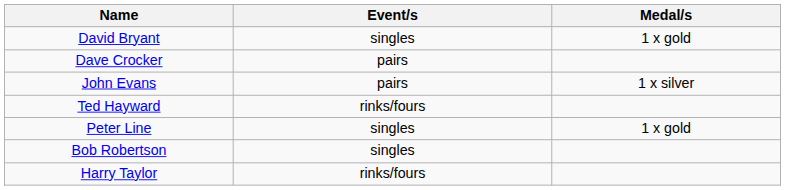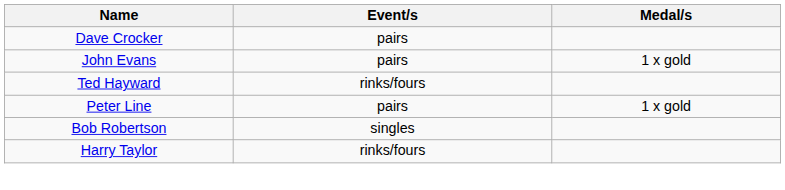 <table class="wikitable" style="text-align: center">
 <tr>
 <th width=250>Name</th>
 <th width=350>Event/s</th>
 <th width=250>Medal/s</th>
-</tr>
-<tr>
-<td><a href='#'>David Bryant</a></td>
-<td>singles</td>
-<td>1 x gold</td>
 </tr>
 <tr>
 <td><a href='#'>Dave Crocker</a></td>
 <td>pairs</td>
 <td></td>
 </tr>
 <tr>
 <td><a href='#'>John Evans</a></td>
 <td>pairs</td>
-<td>1 x silver</td>
+<td>1 x gold</td>
 </tr>
 <tr>
 <td><a href='#'>Ted Hayward</a></td>
 <td>rinks/fours</td>
 <td></td>
 </tr>
 <tr>
 <td><a href='#'>Peter Line</a></td>
-<td>singles</td>
+<td>pairs</td>
 <td>1 x gold</td>
 </tr>
 <tr>
 <td><a href='#'>Bob Robertson</a></td>
 <td>singles</td>
 <td></td>
 </tr>
 <tr>
 <td><a href='#'>Harry Taylor</a></td>
 <td>rinks/fours</td>
 <td></td>
 </tr>
 </table>
